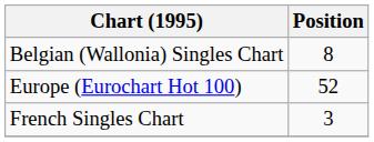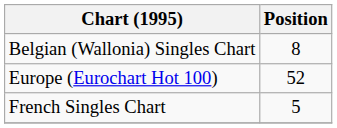 <table class="wikitable sortable">
 <tr>
 <th>Chart (1995)</th>
 <th>Position</th>
 </tr>
 <tr>
 <td>Belgian (Wallonia) Singles Chart</td>
 <td align="center">8</td>
 </tr>
 <tr>
 <td>Europe (<a href='#'>Eurochart Hot 100</a>)</td>
 <td align="center">52</td>
 </tr>
 <tr>
 <td>French Singles Chart</td>
-<td align="center">3</td>
+<td align="center">5</td>
 </tr>
 <tr>
 </tr>
 </table>
